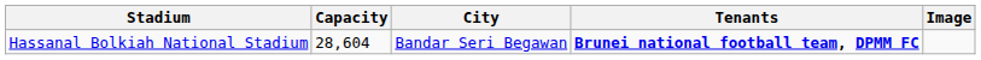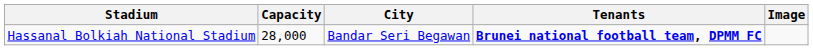 <table class="wikitable sortable">
 <tr>
 <th>Stadium</th>
 <th>Capacity</th>
 <th>City</th>
 <th>Tenants</th>
 <th>Image</th>
 </tr>
 <tr>
 <td><a href='#'>Hassanal Bolkiah National Stadium</a></td>
-<td>28,604</td>
+<td>28,000</td>
 <td><a href='#'>Bandar Seri Begawan</a></td>
 <td><strong><a href='#'>Brunei national football team</a>, <a href='#'>DPMM FC</a></strong></td>
 <td></td>
 </tr>
 </table>
